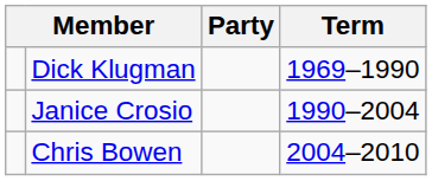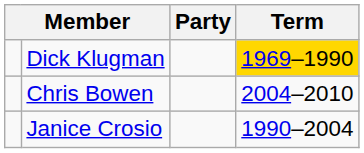 <table class="wikitable">
 <tr>
 <th colspan="2">Member</th>
 <th>Party</th>
 <th>Term</th>
 </tr>
 <tr>
 <td> </td>
 <td><a href='#'>Dick Klugman</a></td>
 <td></td>
-<td><a href='#'>1969</a>–1990</td>
+<td style="background: gold;"><a href='#'>1969</a>–1990</td>
+</tr>
+<tr>
+<td> </td>
+<td><a href='#'>Chris Bowen</a></td>
+<td></td>
+<td><a href='#'>2004</a>–2010</td>
 </tr>
 <tr>
 <td> </td>
 <td><a href='#'>Janice Crosio</a></td>
 <td></td>
 <td><a href='#'>1990</a>–2004</td>
 </tr>
-<tr>
-<td> </td>
-<td><a href='#'>Chris Bowen</a></td>
-<td></td>
-<td><a href='#'>2004</a>–2010</td>
-</tr>
 </table>
